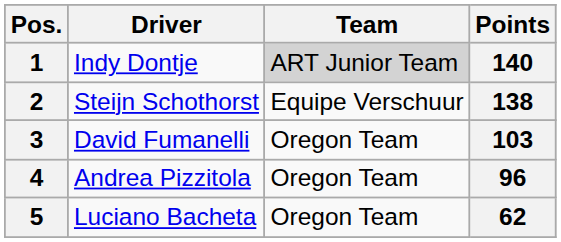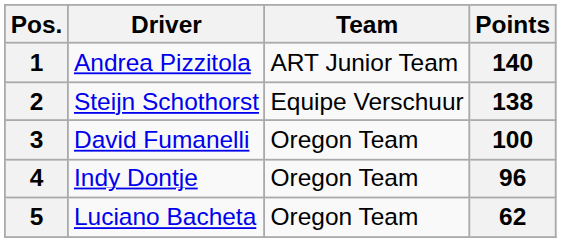 <table class="wikitable" style="font-size: 85%">
 <tr>
 <th>Pos.</th>
 <th>Driver</th>
 <th>Team</th>
 <th>Points</th>
 </tr>
 <tr>
 <th>1</th>
-<td> <a href='#'>Indy Dontje</a></td>
-<td style="background: lightgrey;"> ART Junior Team</td>
+<td> <a href='#'>Andrea Pizzitola</a></td>
+<td> ART Junior Team</td>
 <th>140</th>
 </tr>
 <tr>
 <th>2</th>
 <td> <a href='#'>Steijn Schothorst</a></td>
 <td> Equipe Verschuur</td>
 <th>138</th>
 </tr>
 <tr>
 <th>3</th>
 <td> <a href='#'>David Fumanelli</a></td>
 <td> Oregon Team</td>
-<th>103</th>
+<th>100</th>
 </tr>
 <tr>
 <th>4</th>
-<td> <a href='#'>Andrea Pizzitola</a></td>
+<td> <a href='#'>Indy Dontje</a></td>
 <td> Oregon Team</td>
 <th>96</th>
 </tr>
 <tr>
 <th>5</th>
 <td> <a href='#'>Luciano Bacheta</a></td>
 <td> Oregon Team</td>
 <th>62</th>
 </tr>
 </table>
